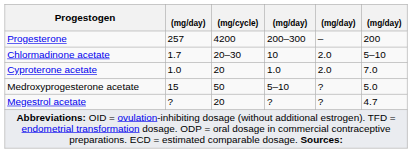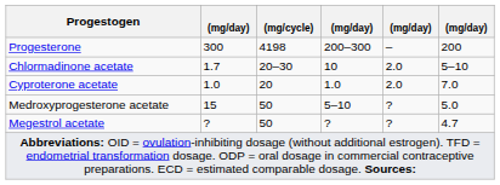 <table class="wikitable center sortable mw-collapsible mw-collapsed" style="width:650px; text-align:left; margin-left:auto; margin-right:auto; border:none;">
 <tr>
 <th>Progestogen</th>
 <th><br><small>(mg/day)</small></th>
 <th><br><small>(mg/cycle)</small></th>
 <th><br><small>(mg/day)</small></th>
 <th><br><small>(mg/day)</small></th>
 <th><br><small>(mg/day)</small></th>
 </tr>
 <tr>
 <td><a href='#'>Progesterone</a></td>
-<td>257</td>
-<td>4200</td>
+<td>300</td>
+<td>4198</td>
 <td>200–300</td>
 <td>–</td>
 <td>200</td>
 </tr>
 <tr>
 <td><a href='#'>Chlormadinone acetate</a></td>
 <td>1.7</td>
 <td>20–30</td>
 <td>10</td>
 <td>2.0</td>
 <td>5–10</td>
 </tr>
 <tr>
 <td><a href='#'>Cyproterone acetate</a></td>
 <td>1.0</td>
 <td>20</td>
 <td>1.0</td>
 <td>2.0</td>
 <td>7.0</td>
 </tr>
 <tr>
 <td>Medroxyprogesterone acetate</td>
 <td>15</td>
 <td>50</td>
 <td>5–10</td>
 <td>?</td>
 <td>5.0</td>
 </tr>
 <tr>
 <td><a href='#'>Megestrol acetate</a></td>
 <td>?</td>
-<td>20</td>
+<td>50</td>
 <td>?</td>
 <td>?</td>
 <td>4.7</td>
 </tr>
 <tr class="sortbottom">
 <td colspan="6" style="width: 1px; background-color:#eaecf0; text-align: center;"><strong>Abbreviations:</strong> OID = <a href='#'>ovulation</a>-inhibiting dosage (without additional estrogen). TFD = <a href='#'>endometrial transformation</a> dosage. ODP = oral dosage in commercial contraceptive preparations. ECD = estimated comparable dosage. <strong>Sources:</strong></td>
 </tr>
 </table>
